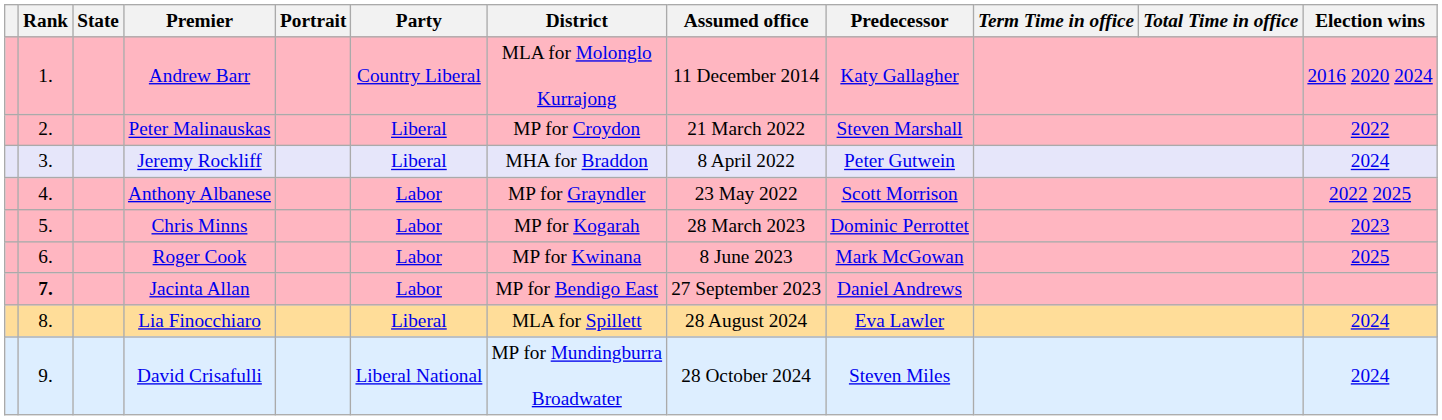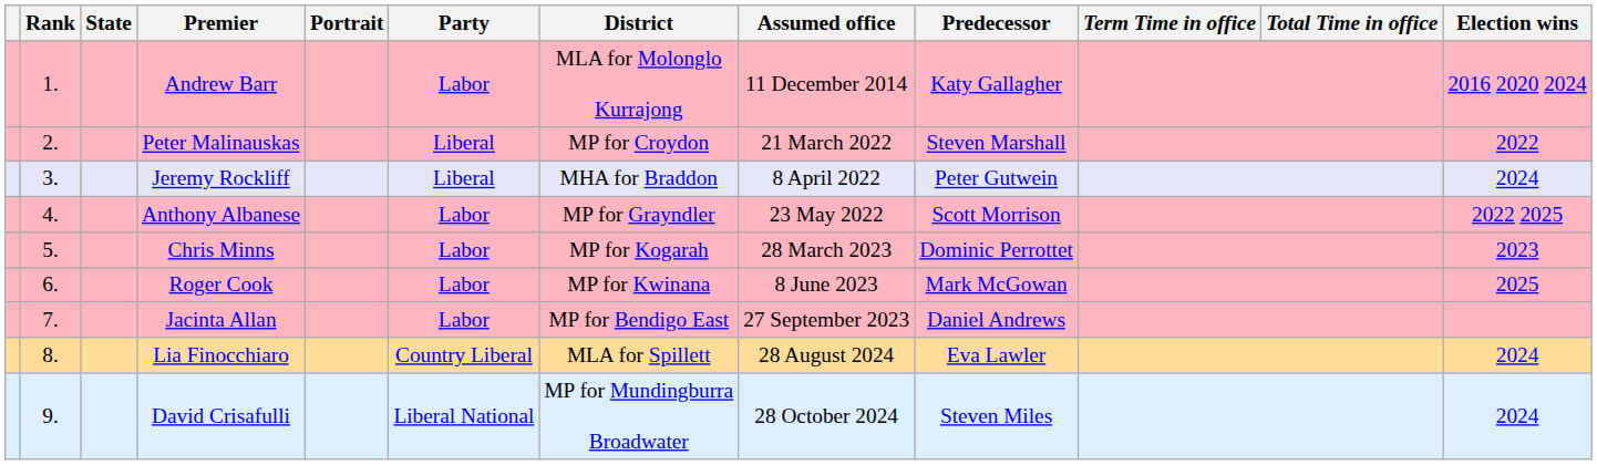 <table class="wikitable" style="font-size: 90%">
 <tr>
 <th></th>
 <th>Rank</th>
 <th>State</th>
 <th>Premier</th>
 <th>Portrait</th>
 <th>Party</th>
 <th>District</th>
 <th>Assumed office</th>
 <th>Predecessor</th>
 <th><em>Term Time in office</em></th>
 <th><em>Total Time in office </em></th>
 <th>Election wins</th>
 </tr>
 <tr bgcolor="lightpink" align="center">
 <td> </td>
 <td>1.</td>
 <td><br></td>
 <td><a href='#'>Andrew Barr</a><br></td>
 <td></td>
-<td><a href='#'>Country Liberal</a></td>
+<td><a href='#'>Labor</a></td>
 <td>MLA for <a href='#'>Molonglo</a><br><br><a href='#'>Kurrajong</a><br></td>
 <td>11 December 2014</td>
 <td><a href='#'>Katy Gallagher</a><br></td>
 <td colspan="2"></td>
 <td><a href='#'>2016</a> <a href='#'>2020</a> <a href='#'>2024</a></td>
 </tr>
 <tr bgcolor="lightpink" align="center">
 <td> </td>
 <td>2.</td>
 <td><br></td>
 <td><a href='#'>Peter Malinauskas</a><br></td>
 <td></td>
 <td><a href='#'>Liberal</a></td>
 <td>MP for <a href='#'>Croydon</a><br></td>
 <td>21 March 2022</td>
 <td><a href='#'>Steven Marshall</a><br></td>
 <td colspan="2"></td>
 <td><a href='#'>2022</a></td>
 </tr>
 <tr bgcolor="lavender" align="center">
 <td> </td>
 <td>3.</td>
 <td><br></td>
 <td><a href='#'>Jeremy Rockliff</a><br></td>
 <td></td>
 <td><a href='#'>Liberal</a></td>
 <td>MHA for <a href='#'>Braddon</a><br></td>
 <td>8 April 2022</td>
 <td><a href='#'>Peter Gutwein</a><br></td>
 <td colspan="2"></td>
 <td><a href='#'>2024</a></td>
 </tr>
 <tr bgcolor="lightpink" align="center">
 <td> </td>
 <td>4.</td>
 <td><br></td>
 <td><a href='#'>Anthony Albanese</a><br></td>
 <td></td>
 <td><a href='#'>Labor</a></td>
 <td>MP for <a href='#'>Grayndler</a><br></td>
 <td>23 May 2022</td>
 <td><a href='#'>Scott Morrison</a><br></td>
 <td colspan="2"></td>
 <td><a href='#'>2022</a> <a href='#'>2025</a></td>
 </tr>
 <tr bgcolor="lightpink" align="center">
 <td> </td>
 <td>5.</td>
 <td><br></td>
 <td><a href='#'>Chris Minns</a><br></td>
 <td></td>
 <td><a href='#'>Labor</a></td>
 <td>MP for <a href='#'>Kogarah</a><br></td>
 <td>28 March 2023</td>
 <td><a href='#'>Dominic Perrottet</a><br></td>
 <td colspan="2"></td>
 <td><a href='#'>2023</a></td>
 </tr>
 <tr bgcolor="lightpink" align="center">
 <td> </td>
 <td>6.</td>
 <td><br></td>
 <td><a href='#'>Roger Cook</a><br></td>
 <td></td>
 <td><a href='#'>Labor</a></td>
 <td>MP for <a href='#'>Kwinana</a><br></td>
 <td>8 June 2023</td>
 <td><a href='#'>Mark McGowan</a><br></td>
 <td colspan="2"></td>
 <td><a href='#'>2025</a></td>
 </tr>
 <tr bgcolor="lightpink" align="center">
 <td> </td>
-<td><strong>7.</strong></td>
+<td>7.</td>
 <td><br></td>
 <td><a href='#'>Jacinta Allan</a><br></td>
 <td></td>
 <td><a href='#'>Labor</a></td>
 <td>MP for <a href='#'>Bendigo East</a><br></td>
 <td>27 September 2023</td>
 <td><a href='#'>Daniel Andrews</a><br></td>
 <td colspan="2"></td>
 <td></td>
 </tr>
 <tr bgcolor="#FFDD99" align="center">
 <td> </td>
 <td>8.</td>
 <td><br></td>
 <td><a href='#'>Lia Finocchiaro</a><br></td>
 <td></td>
-<td><a href='#'>Liberal</a></td>
+<td><a href='#'>Country Liberal</a></td>
 <td>MLA for <a href='#'>Spillett</a><br></td>
 <td>28 August 2024</td>
 <td><a href='#'>Eva Lawler</a><br></td>
 <td colspan="2"></td>
 <td><a href='#'>2024</a></td>
 </tr>
 <tr bgcolor="#DDEEFF" align="center">
 <td> </td>
 <td>9.</td>
 <td><br></td>
 <td><a href='#'>David Crisafulli</a><br></td>
 <td></td>
 <td><a href='#'>Liberal National</a></td>
 <td>MP for <a href='#'>Mundingburra</a><br><br><a href='#'>Broadwater</a><br></td>
 <td>28 October 2024</td>
 <td><a href='#'>Steven Miles</a><br></td>
 <td colspan="2"></td>
 <td><a href='#'>2024</a></td>
 </tr>
 </table>
